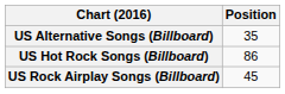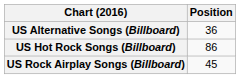 <table class="wikitable sortable plainrowheaders" style="text-align:center">
 <tr>
 <th scope="col">Chart (2016)</th>
 <th scope="col">Position</th>
 </tr>
 <tr>
 <th scope="row">US Alternative Songs (<em>Billboard</em>)</th>
-<td>35</td>
+<td>36</td>
 </tr>
 <tr>
 <th scope="row">US Hot Rock Songs (<em>Billboard</em>)</th>
 <td>86</td>
 </tr>
 <tr>
 <th scope="row">US Rock Airplay Songs (<em>Billboard</em>)</th>
 <td>45</td>
 </tr>
 </table>
